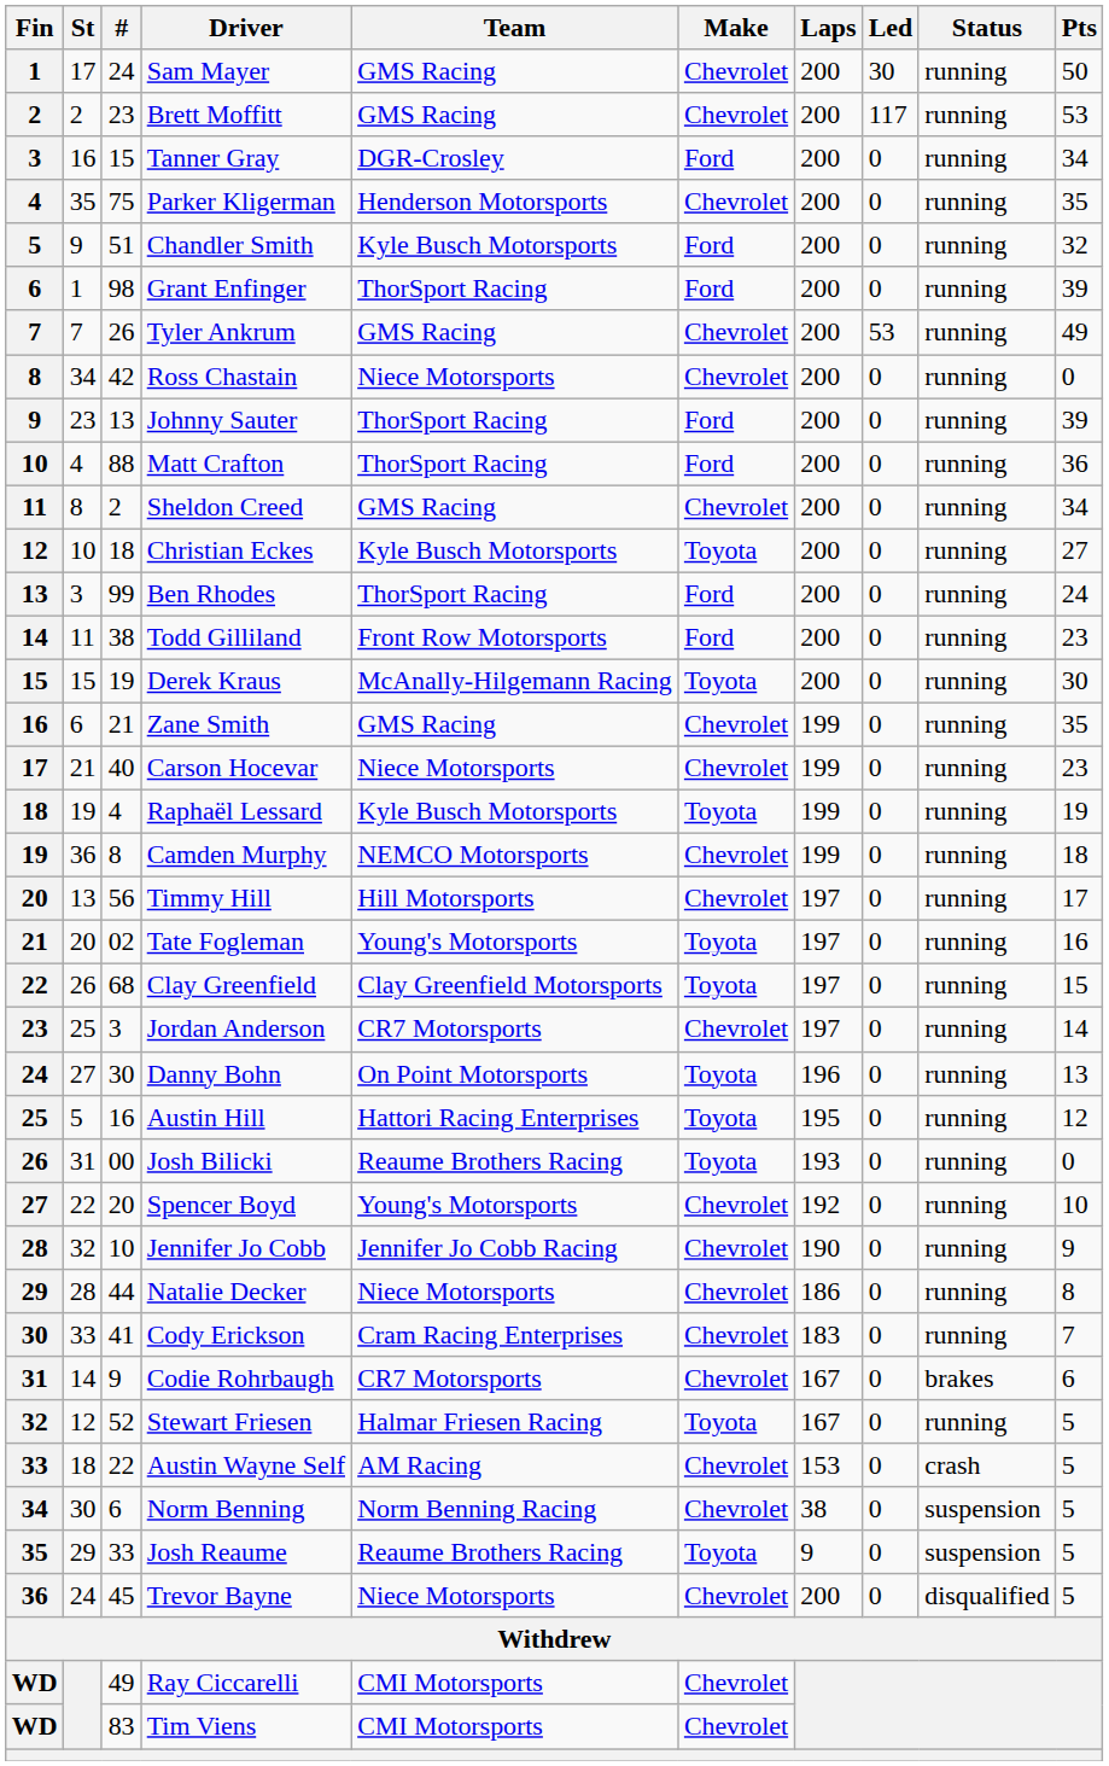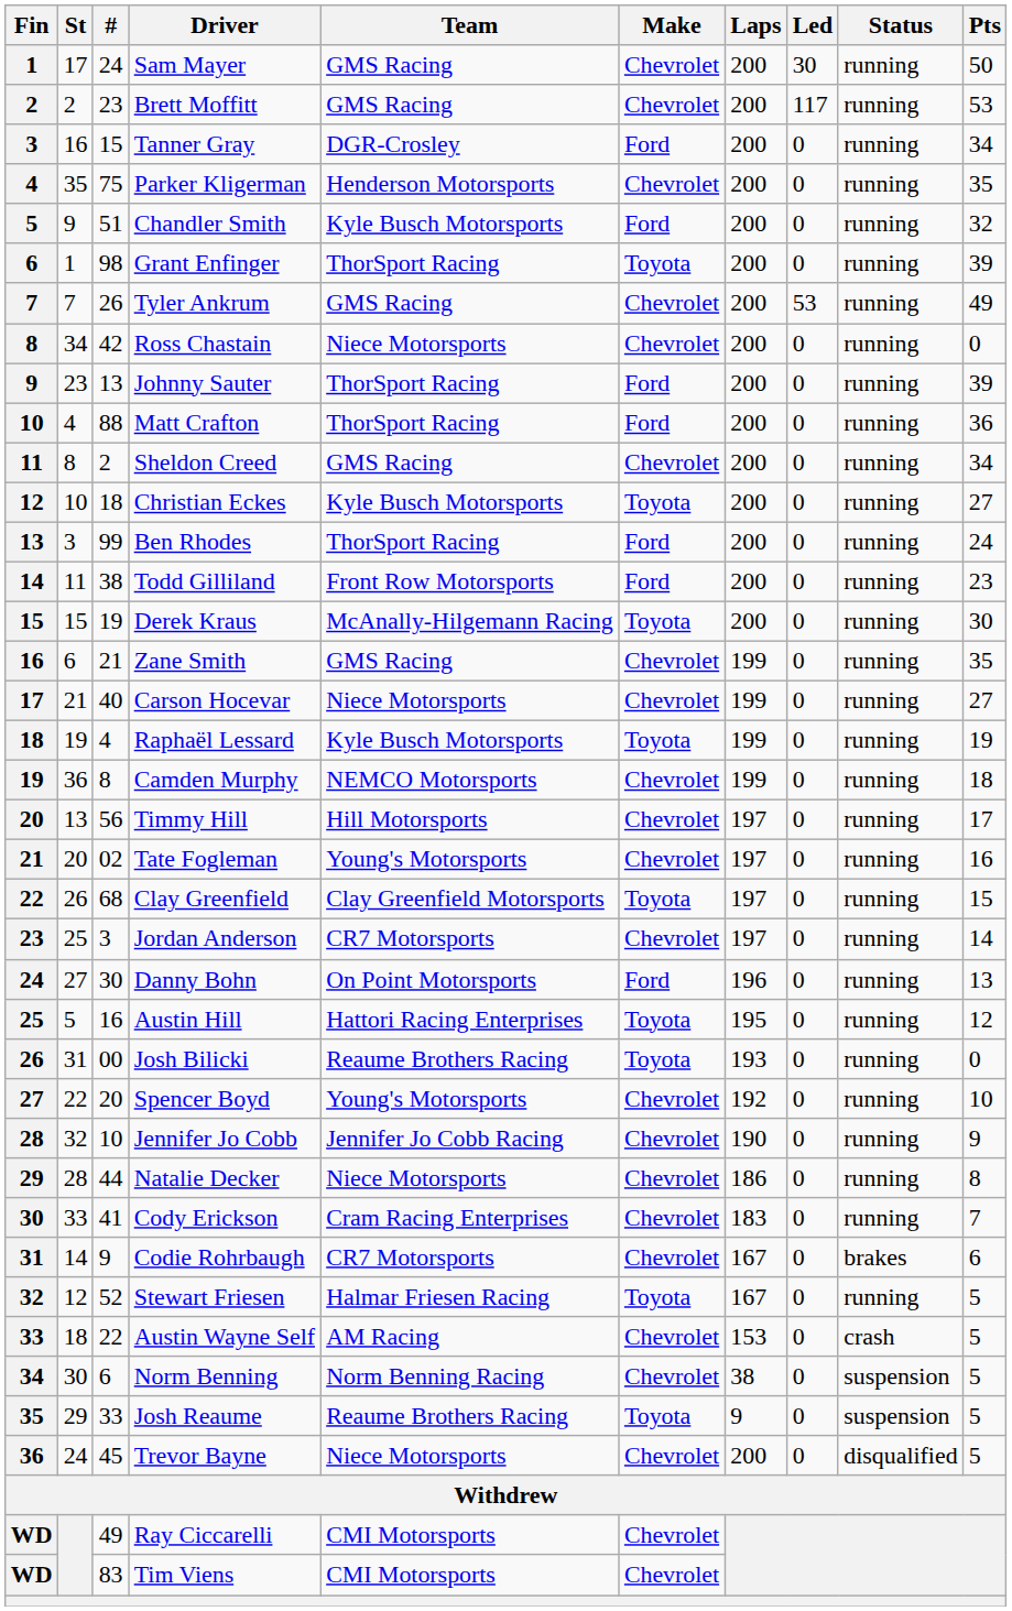 <table class="wikitable" style="font-size:95%">
 <tr>
 <th>Fin</th>
 <th>St</th>
 <th>#</th>
 <th>Driver</th>
 <th>Team</th>
 <th>Make</th>
 <th>Laps</th>
 <th>Led</th>
 <th>Status</th>
 <th>Pts</th>
 </tr>
 <tr>
 <th>1</th>
 <td>17</td>
 <td>24</td>
 <td><a href='#'>Sam Mayer</a></td>
 <td><a href='#'>GMS Racing</a></td>
 <td><a href='#'>Chevrolet</a></td>
 <td>200</td>
 <td>30</td>
 <td>running</td>
 <td>50</td>
 </tr>
 <tr>
 <th>2</th>
 <td>2</td>
 <td>23</td>
 <td><a href='#'>Brett Moffitt</a></td>
 <td><a href='#'>GMS Racing</a></td>
 <td><a href='#'>Chevrolet</a></td>
 <td>200</td>
 <td>117</td>
 <td>running</td>
 <td>53</td>
 </tr>
 <tr>
 <th>3</th>
 <td>16</td>
 <td>15</td>
 <td><a href='#'>Tanner Gray</a></td>
 <td><a href='#'>DGR-Crosley</a></td>
 <td><a href='#'>Ford</a></td>
 <td>200</td>
 <td>0</td>
 <td>running</td>
 <td>34</td>
 </tr>
 <tr>
 <th>4</th>
 <td>35</td>
 <td>75</td>
 <td><a href='#'>Parker Kligerman</a></td>
 <td><a href='#'>Henderson Motorsports</a></td>
 <td><a href='#'>Chevrolet</a></td>
 <td>200</td>
 <td>0</td>
 <td>running</td>
 <td>35</td>
 </tr>
 <tr>
 <th>5</th>
 <td>9</td>
 <td>51</td>
 <td><a href='#'>Chandler Smith</a></td>
 <td><a href='#'>Kyle Busch Motorsports</a></td>
 <td><a href='#'>Ford</a></td>
 <td>200</td>
 <td>0</td>
 <td>running</td>
 <td>32</td>
 </tr>
 <tr>
 <th>6</th>
 <td>1</td>
 <td>98</td>
 <td><a href='#'>Grant Enfinger</a></td>
 <td><a href='#'>ThorSport Racing</a></td>
-<td><a href='#'>Ford</a></td>
+<td><a href='#'>Toyota</a></td>
 <td>200</td>
 <td>0</td>
 <td>running</td>
 <td>39</td>
 </tr>
 <tr>
 <th>7</th>
 <td>7</td>
 <td>26</td>
 <td><a href='#'>Tyler Ankrum</a></td>
 <td><a href='#'>GMS Racing</a></td>
 <td><a href='#'>Chevrolet</a></td>
 <td>200</td>
 <td>53</td>
 <td>running</td>
 <td>49</td>
 </tr>
 <tr>
 <th>8</th>
 <td>34</td>
 <td>42</td>
 <td><a href='#'>Ross Chastain</a></td>
 <td><a href='#'>Niece Motorsports</a></td>
 <td><a href='#'>Chevrolet</a></td>
 <td>200</td>
 <td>0</td>
 <td>running</td>
 <td>0</td>
 </tr>
 <tr>
 <th>9</th>
 <td>23</td>
 <td>13</td>
 <td><a href='#'>Johnny Sauter</a></td>
 <td><a href='#'>ThorSport Racing</a></td>
 <td><a href='#'>Ford</a></td>
 <td>200</td>
 <td>0</td>
 <td>running</td>
 <td>39</td>
 </tr>
 <tr>
 <th>10</th>
 <td>4</td>
 <td>88</td>
 <td><a href='#'>Matt Crafton</a></td>
 <td><a href='#'>ThorSport Racing</a></td>
 <td><a href='#'>Ford</a></td>
 <td>200</td>
 <td>0</td>
 <td>running</td>
 <td>36</td>
 </tr>
 <tr>
 <th>11</th>
 <td>8</td>
 <td>2</td>
 <td><a href='#'>Sheldon Creed</a></td>
 <td><a href='#'>GMS Racing</a></td>
 <td><a href='#'>Chevrolet</a></td>
 <td>200</td>
 <td>0</td>
 <td>running</td>
 <td>34</td>
 </tr>
 <tr>
 <th>12</th>
 <td>10</td>
 <td>18</td>
 <td><a href='#'>Christian Eckes</a></td>
 <td><a href='#'>Kyle Busch Motorsports</a></td>
 <td><a href='#'>Toyota</a></td>
 <td>200</td>
 <td>0</td>
 <td>running</td>
 <td>27</td>
 </tr>
 <tr>
 <th>13</th>
 <td>3</td>
 <td>99</td>
 <td><a href='#'>Ben Rhodes</a></td>
 <td><a href='#'>ThorSport Racing</a></td>
 <td><a href='#'>Ford</a></td>
 <td>200</td>
 <td>0</td>
 <td>running</td>
 <td>24</td>
 </tr>
 <tr>
 <th>14</th>
 <td>11</td>
 <td>38</td>
 <td><a href='#'>Todd Gilliland</a></td>
 <td><a href='#'>Front Row Motorsports</a></td>
 <td><a href='#'>Ford</a></td>
 <td>200</td>
 <td>0</td>
 <td>running</td>
 <td>23</td>
 </tr>
 <tr>
 <th>15</th>
 <td>15</td>
 <td>19</td>
 <td><a href='#'>Derek Kraus</a></td>
 <td><a href='#'>McAnally-Hilgemann Racing</a></td>
 <td><a href='#'>Toyota</a></td>
 <td>200</td>
 <td>0</td>
 <td>running</td>
 <td>30</td>
 </tr>
 <tr>
 <th>16</th>
 <td>6</td>
 <td>21</td>
 <td><a href='#'>Zane Smith</a></td>
 <td><a href='#'>GMS Racing</a></td>
 <td><a href='#'>Chevrolet</a></td>
 <td>199</td>
 <td>0</td>
 <td>running</td>
 <td>35</td>
 </tr>
 <tr>
 <th>17</th>
 <td>21</td>
 <td>40</td>
 <td><a href='#'>Carson Hocevar</a></td>
 <td><a href='#'>Niece Motorsports</a></td>
 <td><a href='#'>Chevrolet</a></td>
 <td>199</td>
 <td>0</td>
 <td>running</td>
-<td>23</td>
+<td>27</td>
 </tr>
 <tr>
 <th>18</th>
 <td>19</td>
 <td>4</td>
 <td><a href='#'>Raphaël Lessard</a></td>
 <td><a href='#'>Kyle Busch Motorsports</a></td>
 <td><a href='#'>Toyota</a></td>
 <td>199</td>
 <td>0</td>
 <td>running</td>
 <td>19</td>
 </tr>
 <tr>
 <th>19</th>
 <td>36</td>
 <td>8</td>
 <td><a href='#'>Camden Murphy</a></td>
 <td><a href='#'>NEMCO Motorsports</a></td>
 <td><a href='#'>Chevrolet</a></td>
 <td>199</td>
 <td>0</td>
 <td>running</td>
 <td>18</td>
 </tr>
 <tr>
 <th>20</th>
 <td>13</td>
 <td>56</td>
 <td><a href='#'>Timmy Hill</a></td>
 <td><a href='#'>Hill Motorsports</a></td>
 <td><a href='#'>Chevrolet</a></td>
 <td>197</td>
 <td>0</td>
 <td>running</td>
 <td>17</td>
 </tr>
 <tr>
 <th>21</th>
 <td>20</td>
 <td>02</td>
 <td><a href='#'>Tate Fogleman</a></td>
 <td><a href='#'>Young's Motorsports</a></td>
-<td><a href='#'>Toyota</a></td>
+<td><a href='#'>Chevrolet</a></td>
 <td>197</td>
 <td>0</td>
 <td>running</td>
 <td>16</td>
 </tr>
 <tr>
 <th>22</th>
 <td>26</td>
 <td>68</td>
 <td><a href='#'>Clay Greenfield</a></td>
 <td><a href='#'>Clay Greenfield Motorsports</a></td>
 <td><a href='#'>Toyota</a></td>
 <td>197</td>
 <td>0</td>
 <td>running</td>
 <td>15</td>
 </tr>
 <tr>
 <th>23</th>
 <td>25</td>
 <td>3</td>
 <td><a href='#'>Jordan Anderson</a></td>
 <td><a href='#'>CR7 Motorsports</a></td>
 <td><a href='#'>Chevrolet</a></td>
 <td>197</td>
 <td>0</td>
 <td>running</td>
 <td>14</td>
 </tr>
 <tr>
 <th>24</th>
 <td>27</td>
 <td>30</td>
 <td><a href='#'>Danny Bohn</a></td>
 <td><a href='#'>On Point Motorsports</a></td>
-<td><a href='#'>Toyota</a></td>
+<td><a href='#'>Ford</a></td>
 <td>196</td>
 <td>0</td>
 <td>running</td>
 <td>13</td>
 </tr>
 <tr>
 <th>25</th>
 <td>5</td>
 <td>16</td>
 <td><a href='#'>Austin Hill</a></td>
 <td><a href='#'>Hattori Racing Enterprises</a></td>
 <td><a href='#'>Toyota</a></td>
 <td>195</td>
 <td>0</td>
 <td>running</td>
 <td>12</td>
 </tr>
 <tr>
 <th>26</th>
 <td>31</td>
 <td>00</td>
 <td><a href='#'>Josh Bilicki</a></td>
 <td><a href='#'>Reaume Brothers Racing</a></td>
 <td><a href='#'>Toyota</a></td>
 <td>193</td>
 <td>0</td>
 <td>running</td>
 <td>0</td>
 </tr>
 <tr>
 <th>27</th>
 <td>22</td>
 <td>20</td>
 <td><a href='#'>Spencer Boyd</a></td>
 <td><a href='#'>Young's Motorsports</a></td>
 <td><a href='#'>Chevrolet</a></td>
 <td>192</td>
 <td>0</td>
 <td>running</td>
 <td>10</td>
 </tr>
 <tr>
 <th>28</th>
 <td>32</td>
 <td>10</td>
 <td><a href='#'>Jennifer Jo Cobb</a></td>
 <td><a href='#'>Jennifer Jo Cobb Racing</a></td>
 <td><a href='#'>Chevrolet</a></td>
 <td>190</td>
 <td>0</td>
 <td>running</td>
 <td>9</td>
 </tr>
 <tr>
 <th>29</th>
 <td>28</td>
 <td>44</td>
 <td><a href='#'>Natalie Decker</a></td>
 <td><a href='#'>Niece Motorsports</a></td>
 <td><a href='#'>Chevrolet</a></td>
 <td>186</td>
 <td>0</td>
 <td>running</td>
 <td>8</td>
 </tr>
 <tr>
 <th>30</th>
 <td>33</td>
 <td>41</td>
 <td><a href='#'>Cody Erickson</a></td>
 <td><a href='#'>Cram Racing Enterprises</a></td>
 <td><a href='#'>Chevrolet</a></td>
 <td>183</td>
 <td>0</td>
 <td>running</td>
 <td>7</td>
 </tr>
 <tr>
 <th>31</th>
 <td>14</td>
 <td>9</td>
 <td><a href='#'>Codie Rohrbaugh</a></td>
 <td><a href='#'>CR7 Motorsports</a></td>
 <td><a href='#'>Chevrolet</a></td>
 <td>167</td>
 <td>0</td>
 <td>brakes</td>
 <td>6</td>
 </tr>
 <tr>
 <th>32</th>
 <td>12</td>
 <td>52</td>
 <td><a href='#'>Stewart Friesen</a></td>
 <td><a href='#'>Halmar Friesen Racing</a></td>
 <td><a href='#'>Toyota</a></td>
 <td>167</td>
 <td>0</td>
 <td>running</td>
 <td>5</td>
 </tr>
 <tr>
 <th>33</th>
 <td>18</td>
 <td>22</td>
 <td><a href='#'>Austin Wayne Self</a></td>
 <td><a href='#'>AM Racing</a></td>
 <td><a href='#'>Chevrolet</a></td>
 <td>153</td>
 <td>0</td>
 <td>crash</td>
 <td>5</td>
 </tr>
 <tr>
 <th>34</th>
 <td>30</td>
 <td>6</td>
 <td><a href='#'>Norm Benning</a></td>
 <td><a href='#'>Norm Benning Racing</a></td>
 <td><a href='#'>Chevrolet</a></td>
 <td>38</td>
 <td>0</td>
 <td>suspension</td>
 <td>5</td>
 </tr>
 <tr>
 <th>35</th>
 <td>29</td>
 <td>33</td>
 <td><a href='#'>Josh Reaume</a></td>
 <td><a href='#'>Reaume Brothers Racing</a></td>
 <td><a href='#'>Toyota</a></td>
 <td>9</td>
 <td>0</td>
 <td>suspension</td>
 <td>5</td>
 </tr>
 <tr>
 <th>36</th>
 <td>24</td>
 <td>45</td>
 <td><a href='#'>Trevor Bayne</a></td>
 <td><a href='#'>Niece Motorsports</a></td>
 <td><a href='#'>Chevrolet</a></td>
 <td>200</td>
 <td>0</td>
 <td>disqualified</td>
 <td>5</td>
 </tr>
 <tr>
 <th colspan="10">Withdrew</th>
 </tr>
 <tr>
 <th>WD</th>
 <th rowspan="2"></th>
 <td>49</td>
 <td><a href='#'>Ray Ciccarelli</a></td>
 <td><a href='#'>CMI Motorsports</a></td>
 <td><a href='#'>Chevrolet</a></td>
 <th colspan="4" rowspan="2"></th>
 </tr>
 <tr>
 <th>WD</th>
 <td>83</td>
 <td><a href='#'>Tim Viens</a></td>
 <td><a href='#'>CMI Motorsports</a></td>
 <td><a href='#'>Chevrolet</a></td>
 </tr>
 <tr>
 <th colspan="10"></th>
 </tr>
 </table>
